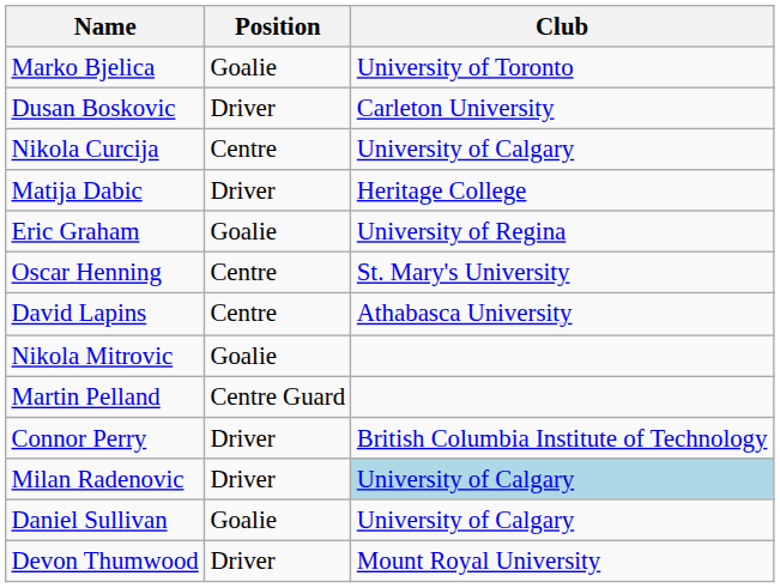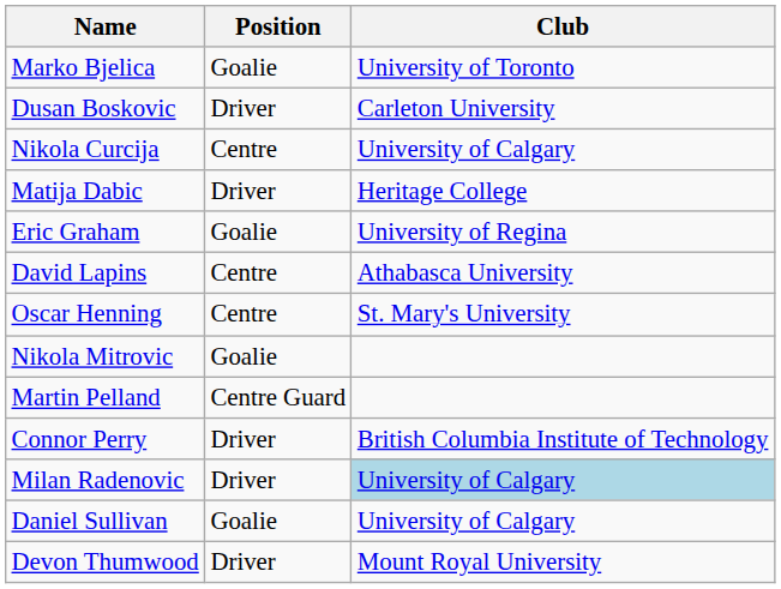 <table class="wikitable sortable" style="font-size:95%;">
 <tr>
 <th>Name</th>
 <th>Position</th>
 <th>Club</th>
 </tr>
 <tr>
 <td><a href='#'>Marko Bjelica</a></td>
 <td>Goalie</td>
 <td><a href='#'>University of Toronto</a></td>
 </tr>
 <tr>
 <td><a href='#'>Dusan Boskovic</a></td>
 <td>Driver</td>
 <td><a href='#'>Carleton University</a></td>
 </tr>
 <tr>
 <td><a href='#'>Nikola Curcija</a></td>
 <td>Centre</td>
 <td><a href='#'>University of Calgary</a></td>
 </tr>
 <tr>
 <td><a href='#'>Matija Dabic</a></td>
 <td>Driver</td>
 <td><a href='#'>Heritage College</a></td>
 </tr>
 <tr>
 <td><a href='#'>Eric Graham</a></td>
 <td>Goalie</td>
 <td><a href='#'>University of Regina</a></td>
 </tr>
 <tr>
+<td><a href='#'>David Lapins</a></td>
+<td>Centre</td>
+<td><a href='#'>Athabasca University</a></td>
+</tr>
+<tr>
 <td><a href='#'>Oscar Henning</a></td>
 <td>Centre</td>
 <td><a href='#'>St. Mary's University</a></td>
-</tr>
-<tr>
-<td><a href='#'>David Lapins</a></td>
-<td>Centre</td>
-<td><a href='#'>Athabasca University</a></td>
 </tr>
 <tr>
 <td><a href='#'>Nikola Mitrovic</a></td>
 <td>Goalie</td>
 <td></td>
 </tr>
 <tr>
 <td><a href='#'>Martin Pelland</a></td>
 <td>Centre Guard</td>
 <td></td>
 </tr>
 <tr>
 <td><a href='#'>Connor Perry</a></td>
 <td>Driver</td>
 <td><a href='#'>British Columbia Institute of Technology</a></td>
 </tr>
 <tr>
 <td><a href='#'>Milan Radenovic</a></td>
 <td>Driver</td>
 <td style="background: lightblue;"><a href='#'>University of Calgary</a></td>
 </tr>
 <tr>
 <td><a href='#'>Daniel Sullivan</a></td>
 <td>Goalie</td>
 <td><a href='#'>University of Calgary</a></td>
 </tr>
 <tr>
 <td><a href='#'>Devon Thumwood</a></td>
 <td>Driver</td>
 <td><a href='#'>Mount Royal University</a></td>
 </tr>
 </table>
